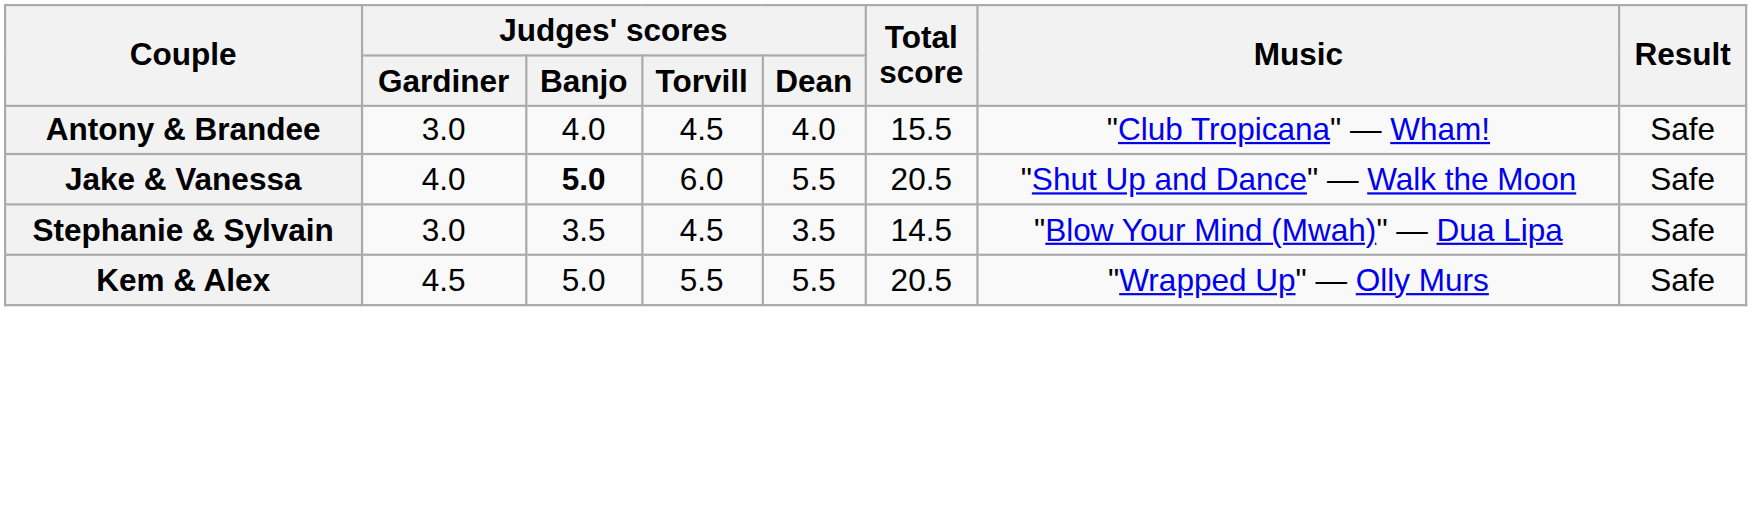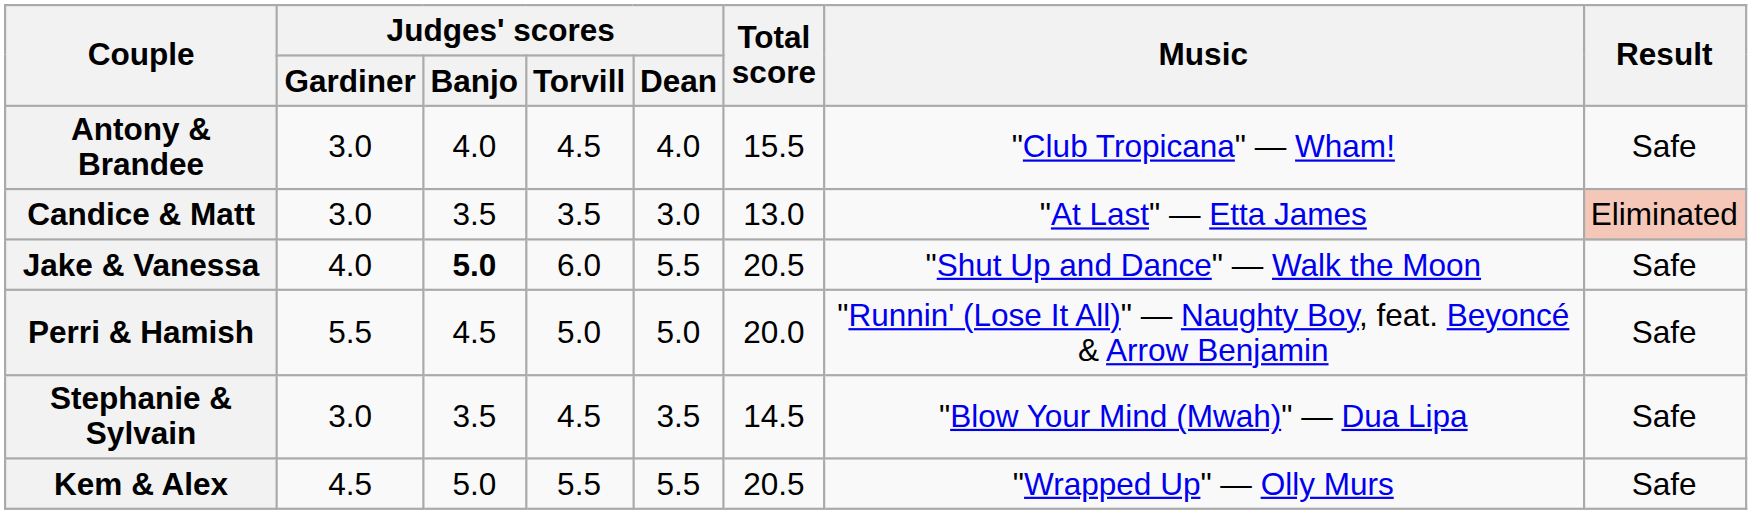 <table class="wikitable sortable" style="text-align:center; font-size:90%; width:90%">
 <tr>
 <th scope="col" rowspan=2>Couple</th>
 <th scope="col" colspan=4 class="unsortable">Judges' scores</th>
 <th scope="col" rowspan=2>Total<br>score</th>
 <th scope="col" rowspan=2 class="unsortable">Music</th>
 <th scope="col" rowspan=2 class="unsortable">Result</th>
 </tr>
 <tr>
 <th class="unsortable">Gardiner</th>
 <th class="unsortable">Banjo</th>
 <th class="unsortable">Torvill</th>
 <th class="unsortable">Dean</th>
 </tr>
 <tr>
 <th scope="row">Antony & Brandee</th>
 <td>3.0</td>
 <td>4.0</td>
 <td>4.5</td>
 <td>4.0</td>
 <td>15.5</td>
 <td>"<a href='#'>Club Tropicana</a>" — <a href='#'>Wham!</a></td>
 <td>Safe</td>
 </tr>
 <tr>
+<th scope="row">Candice & Matt</th>
+<td>3.0</td>
+<td>3.5</td>
+<td>3.5</td>
+<td>3.0</td>
+<td>13.0</td>
+<td>"<a href='#'>At Last</a>" — <a href='#'>Etta James</a></td>
+<td bgcolor="f4c7b8">Eliminated</td>
+</tr>
+<tr>
 <th scope="row">Jake & Vanessa</th>
 <td>4.0</td>
 <td><strong>5.0</strong></td>
 <td>6.0</td>
 <td>5.5</td>
 <td>20.5</td>
 <td>"<a href='#'>Shut Up and Dance</a>" — <a href='#'>Walk the Moon</a></td>
+<td>Safe</td>
+</tr>
+<tr>
+<th scope="row">Perri & Hamish</th>
+<td>5.5</td>
+<td>4.5</td>
+<td>5.0</td>
+<td>5.0</td>
+<td>20.0</td>
+<td>"<a href='#'>Runnin' (Lose It All)</a>" — <a href='#'>Naughty Boy</a>, feat. <a href='#'>Beyoncé</a> & <a href='#'>Arrow Benjamin</a></td>
 <td>Safe</td>
 </tr>
 <tr>
 <th scope="row">Stephanie & Sylvain</th>
 <td>3.0</td>
 <td>3.5</td>
 <td>4.5</td>
 <td>3.5</td>
 <td>14.5</td>
 <td>"<a href='#'>Blow Your Mind (Mwah)</a>" — <a href='#'>Dua Lipa</a></td>
 <td>Safe</td>
 </tr>
 <tr>
 <th scope="row">Kem & Alex</th>
 <td>4.5</td>
 <td>5.0</td>
 <td>5.5</td>
 <td>5.5</td>
 <td>20.5</td>
 <td>"<a href='#'>Wrapped Up</a>" — <a href='#'>Olly Murs</a></td>
 <td>Safe</td>
 </tr>
 </table>
